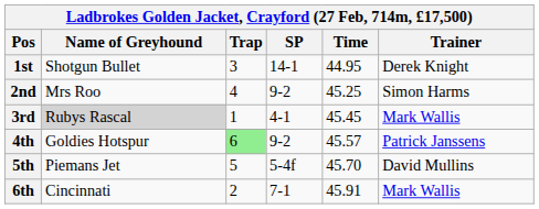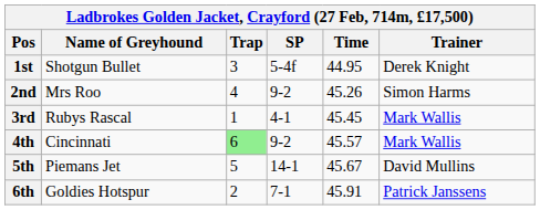 <table class="wikitable">
 <tr>
 <th colspan="6"><a href='#'>Ladbrokes Golden Jacket</a>, <a href='#'>Crayford</a> (27 Feb, 714m, £17,500)</th>
 </tr>
 <tr>
 <th width=30>Pos</th>
 <th width=180>Name of Greyhound</th>
 <th width=30>Trap</th>
 <th width=50>SP</th>
 <th width=50>Time</th>
 <th width=150>Trainer</th>
 </tr>
 <tr>
 <th>1st</th>
 <td>Shotgun Bullet </td>
 <td>3</td>
-<td>14-1</td>
+<td>5-4f</td>
 <td>44.95</td>
 <td>Derek Knight</td>
 </tr>
 <tr>
 <th>2nd</th>
 <td>Mrs Roo</td>
 <td>4</td>
 <td>9-2</td>
-<td>45.25</td>
+<td>45.26</td>
 <td>Simon Harms</td>
 </tr>
 <tr>
 <th>3rd</th>
-<td style="background: lightgrey;">Rubys Rascal</td>
+<td>Rubys Rascal</td>
 <td>1</td>
 <td>4-1</td>
 <td>45.45</td>
 <td><a href='#'>Mark Wallis</a></td>
 </tr>
 <tr>
 <th>4th</th>
-<td>Goldies Hotspur</td>
+<td>Cincinnati</td>
 <td style="background: lightgreen;">6</td>
 <td>9-2</td>
 <td>45.57</td>
-<td><a href='#'>Patrick Janssens</a></td>
+<td><a href='#'>Mark Wallis</a></td>
 </tr>
 <tr>
 <th>5th</th>
 <td>Piemans Jet</td>
 <td>5</td>
-<td>5-4f</td>
-<td>45.70</td>
+<td>14-1</td>
+<td>45.67</td>
 <td>David Mullins</td>
 </tr>
 <tr>
 <th>6th</th>
-<td>Cincinnati</td>
+<td>Goldies Hotspur</td>
 <td>2</td>
 <td>7-1</td>
 <td>45.91</td>
-<td><a href='#'>Mark Wallis</a></td>
+<td><a href='#'>Patrick Janssens</a></td>
 </tr>
 </table>
